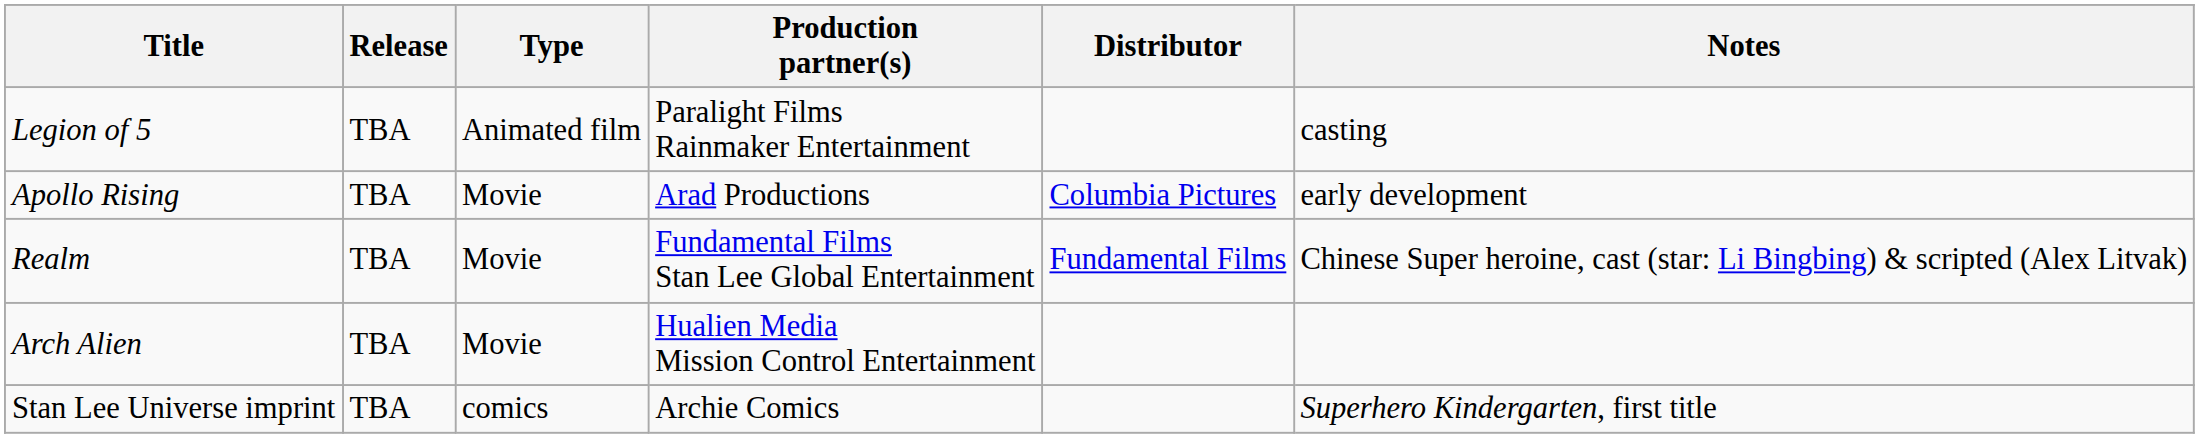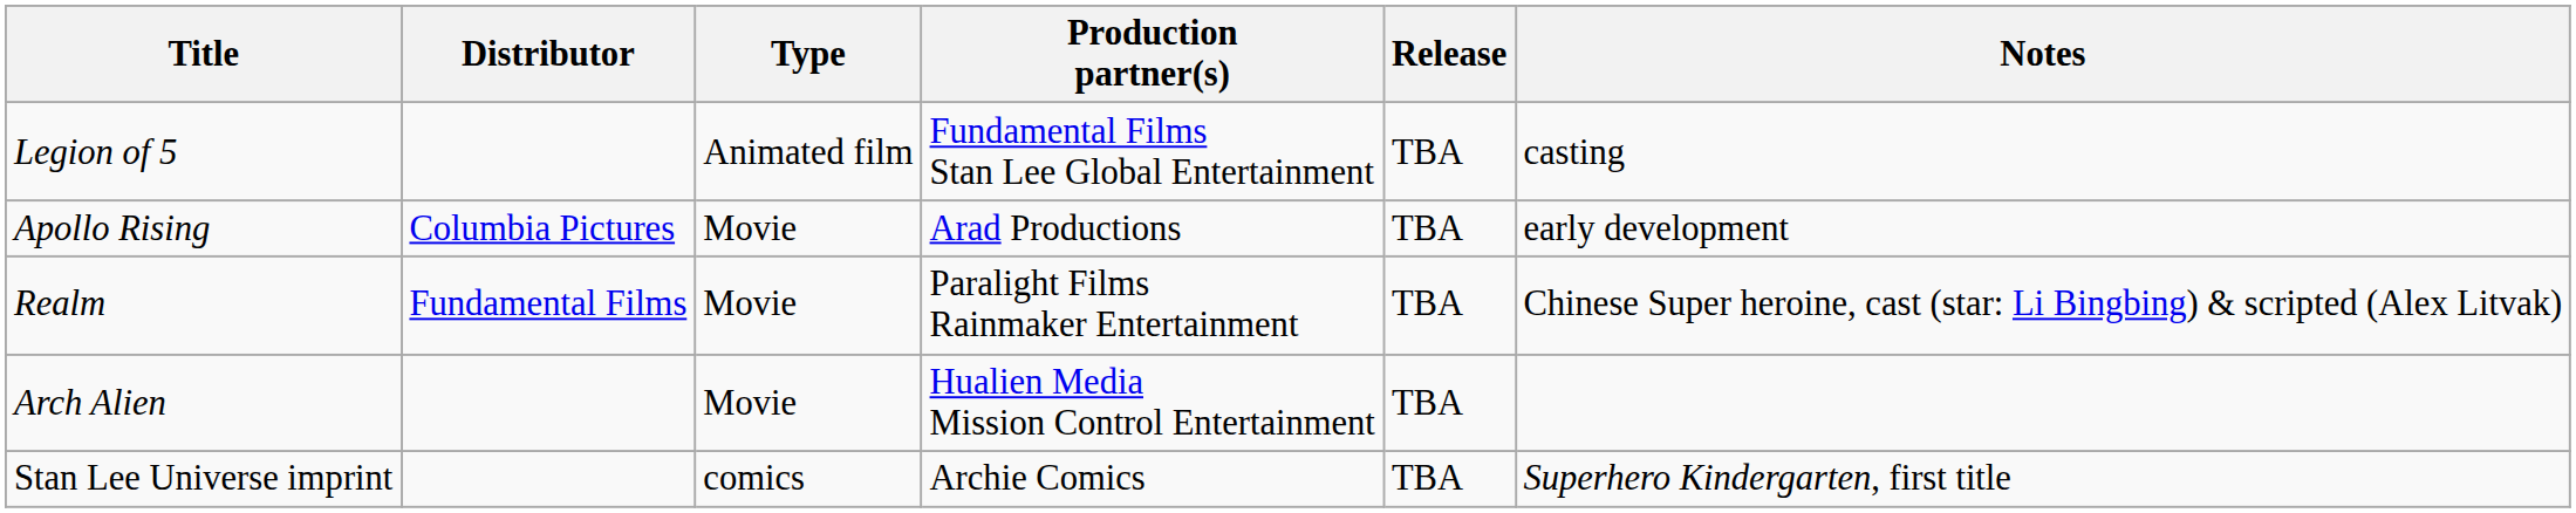 <table class = "wikitable sortable">
 <tr>
 <th>Title</th>
-<th>Release</th>
+<th>Distributor</th>
 <th>Type</th>
 <th>Production<br>partner(s)</th>
-<th>Distributor</th>
+<th>Release</th>
 <th>Notes</th>
 </tr>
 <tr>
 <td><em>Legion of 5</em></td>
+<td></td>
+<td>Animated film</td>
+<td><a href='#'>Fundamental Films</a><br>Stan Lee Global Entertainment</td>
 <td>TBA</td>
-<td>Animated film</td>
-<td>Paralight Films<br>Rainmaker Entertainment</td>
-<td></td>
 <td>casting</td>
 </tr>
 <tr>
 <td><em>Apollo Rising</em></td>
-<td>TBA</td>
+<td><a href='#'>Columbia Pictures</a></td>
 <td>Movie</td>
 <td><a href='#'>Arad</a> Productions</td>
-<td><a href='#'>Columbia Pictures</a></td>
+<td>TBA</td>
 <td>early development</td>
 </tr>
 <tr>
 <td><em>Realm</em></td>
+<td><a href='#'>Fundamental Films</a></td>
+<td>Movie</td>
+<td>Paralight Films<br>Rainmaker Entertainment</td>
 <td>TBA</td>
-<td>Movie</td>
-<td><a href='#'>Fundamental Films</a><br>Stan Lee Global Entertainment</td>
-<td><a href='#'>Fundamental Films</a></td>
 <td>Chinese Super heroine, cast (star: <a href='#'>Li Bingbing</a>) & scripted (Alex Litvak)</td>
 </tr>
 <tr>
 <td><em>Arch Alien</em></td>
-<td>TBA</td>
+<td></td>
 <td>Movie</td>
 <td><a href='#'>Hualien Media</a><br>Mission Control Entertainment</td>
-<td></td>
+<td>TBA</td>
 <td></td>
 </tr>
 <tr>
 <td>Stan Lee Universe imprint</td>
-<td>TBA</td>
+<td></td>
 <td>comics</td>
 <td>Archie Comics</td>
-<td></td>
+<td>TBA</td>
 <td><em>Superhero Kindergarten</em>, first title</td>
 </tr>
 </table>
